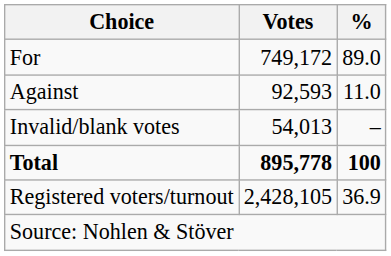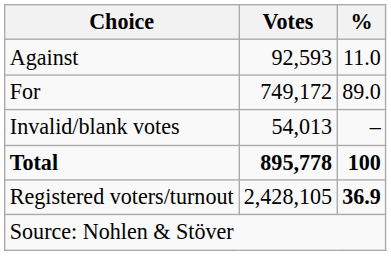 <table class=wikitable style=text-align:right>
 <tr>
 <th>Choice</th>
 <th>Votes</th>
 <th>%</th>
 </tr>
 <tr>
+<td align=left>Against</td>
+<td>92,593</td>
+<td>11.0</td>
+</tr>
+<tr>
 <td align=left>For</td>
 <td>749,172</td>
 <td>89.0</td>
-</tr>
-<tr>
-<td align=left>Against</td>
-<td>92,593</td>
-<td>11.0</td>
 </tr>
 <tr>
 <td align=left>Invalid/blank votes</td>
 <td>54,013</td>
 <td>–</td>
 </tr>
 <tr>
 <td align=left><strong>Total</strong></td>
 <td><strong>895,778</strong></td>
 <td><strong>100</strong></td>
 </tr>
 <tr>
 <td align=left>Registered voters/turnout</td>
 <td>2,428,105</td>
-<td>36.9</td>
+<td><strong>36.9</strong></td>
 </tr>
 <tr>
 <td align=left colspan=3>Source: Nohlen & Stöver</td>
 </tr>
 </table>
